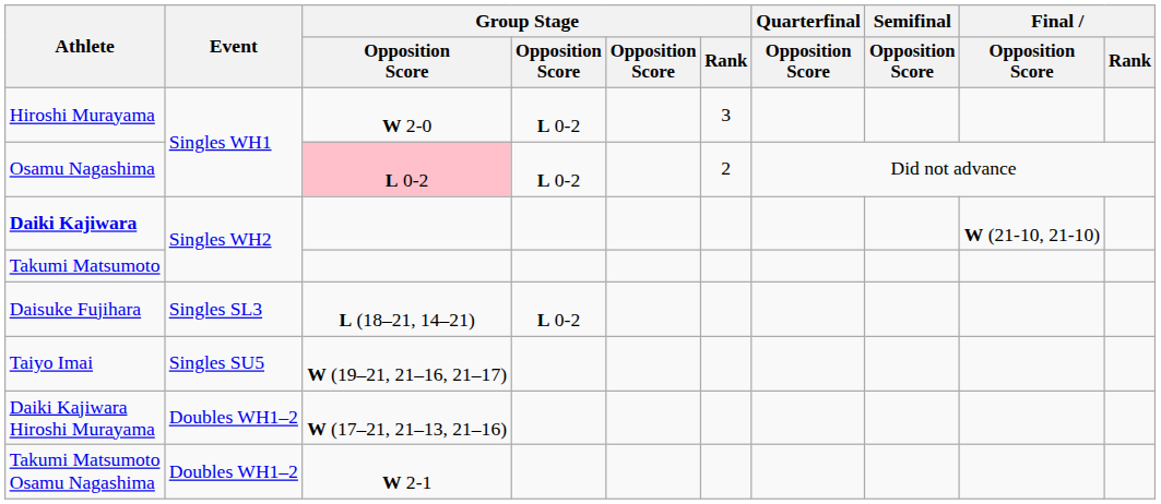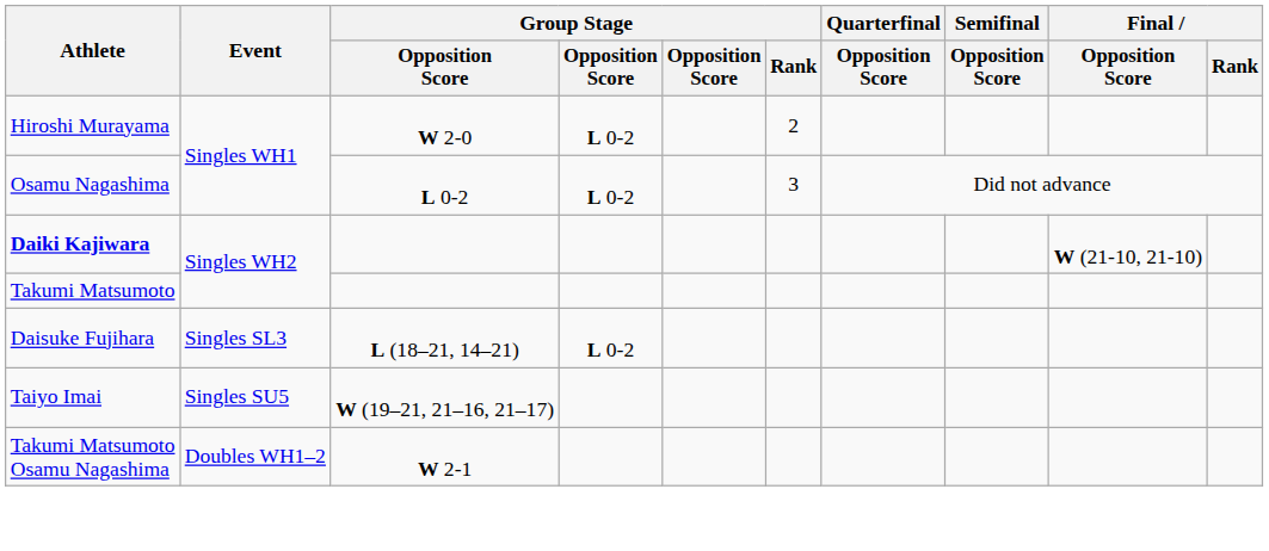 <table class="wikitable" style="font-size:90%; text-align:center">
 <tr>
 <th rowspan=2>Athlete</th>
 <th rowspan=2>Event</th>
 <th colspan=4>Group Stage</th>
 <th>Quarterfinal</th>
 <th>Semifinal</th>
 <th colspan=2>Final / </th>
 </tr>
 <tr style="font-size:95%">
 <th>Opposition<br>Score</th>
 <th>Opposition<br>Score</th>
 <th>Opposition<br>Score</th>
 <th>Rank</th>
 <th>Opposition<br>Score</th>
 <th>Opposition<br>Score</th>
 <th>Opposition<br>Score</th>
 <th>Rank</th>
 </tr>
 <tr>
 <td align=left><a href='#'>Hiroshi Murayama</a></td>
 <td align=left rowspan=2><a href='#'>Singles WH1</a></td>
 <td><br><strong>W</strong> 2-0</td>
 <td><br><strong>L</strong> 0-2</td>
 <td></td>
-<td>3</td>
+<td>2</td>
 <td></td>
 <td></td>
 <td></td>
 <td></td>
 </tr>
 <tr>
 <td align=left><a href='#'>Osamu Nagashima</a></td>
-<td style="background: pink;"><br><strong>L</strong> 0-2</td>
+<td><br><strong>L</strong> 0-2</td>
 <td><br><strong>L</strong> 0-2</td>
 <td></td>
-<td>2</td>
+<td>3</td>
 <td colspan=4>Did not advance</td>
 </tr>
 <tr>
 <td align=left><strong><a href='#'>Daiki Kajiwara</a></strong></td>
 <td align=left rowspan=2><a href='#'>Singles WH2</a></td>
 <td></td>
 <td></td>
 <td></td>
 <td></td>
 <td></td>
 <td></td>
 <td> <br><strong>W</strong> (21-10, 21-10)</td>
 <td></td>
 </tr>
 <tr>
 <td align=left><a href='#'>Takumi Matsumoto</a></td>
 <td></td>
 <td></td>
 <td></td>
 <td></td>
 <td></td>
 <td></td>
 <td></td>
 <td></td>
 </tr>
 <tr>
 <td align=left><a href='#'>Daisuke Fujihara</a></td>
 <td align=left><a href='#'>Singles SL3</a></td>
 <td><br><strong>L</strong> (18–21, 14–21)</td>
 <td><br><strong>L</strong> 0-2</td>
 <td></td>
 <td></td>
 <td></td>
 <td></td>
 <td></td>
 <td></td>
 </tr>
 <tr>
 <td align=left><a href='#'>Taiyo Imai</a></td>
 <td align=left><a href='#'>Singles SU5</a></td>
 <td><br><strong>W</strong> (19–21, 21–16, 21–17)</td>
 <td></td>
 <td></td>
 <td></td>
 <td></td>
 <td></td>
 <td></td>
 <td></td>
 </tr>
 <tr>
-<td align=left><a href='#'>Daiki Kajiwara</a><br><a href='#'>Hiroshi Murayama</a></td>
-<td align=left><a href='#'>Doubles WH1–2</a></td>
-<td><br><strong>W</strong> (17–21, 21–13, 21–16)</td>
-<td></td>
-<td></td>
-<td></td>
-<td></td>
-<td></td>
-<td></td>
-<td></td>
-</tr>
-<tr>
 <td align=left><a href='#'>Takumi Matsumoto</a><br><a href='#'>Osamu Nagashima</a></td>
 <td align=left><a href='#'>Doubles WH1–2</a></td>
 <td><br><strong>W</strong> 2-1</td>
 <td></td>
 <td></td>
 <td></td>
 <td></td>
 <td></td>
 <td></td>
 <td></td>
 </tr>
 </table>
